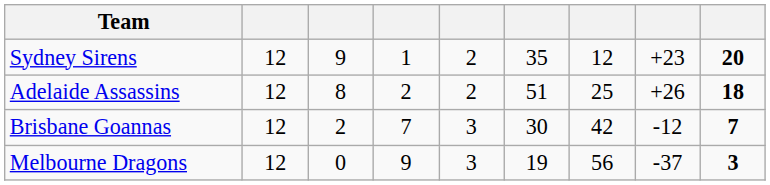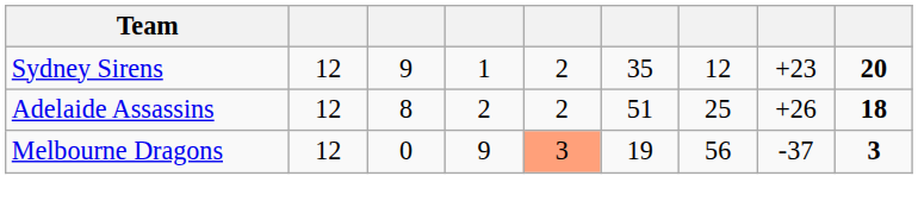 <table class="wikitable" style="text-align:center;">
 <tr>
 <th width=165>Team</th>
 <th width=40></th>
 <th width=40></th>
 <th width=40></th>
 <th width=40></th>
 <th width=40></th>
 <th width=40></th>
 <th width=40></th>
 <th width=40></th>
 </tr>
 <tr>
 <td style="text-align:left;"><a href='#'>Sydney Sirens</a></td>
 <td>12</td>
 <td>9</td>
 <td>1</td>
 <td>2</td>
 <td>35</td>
 <td>12</td>
 <td>+23</td>
 <td><strong>20</strong></td>
 </tr>
 <tr>
 <td style="text-align:left;"><a href='#'>Adelaide Assassins</a></td>
 <td>12</td>
 <td>8</td>
 <td>2</td>
 <td>2</td>
 <td>51</td>
 <td>25</td>
 <td>+26</td>
 <td><strong>18</strong></td>
 </tr>
 <tr>
-<td style="text-align:left;"><a href='#'>Brisbane Goannas</a></td>
-<td>12</td>
-<td>2</td>
-<td>7</td>
-<td>3</td>
-<td>30</td>
-<td>42</td>
-<td>-12</td>
-<td><strong>7</strong></td>
-</tr>
-<tr>
 <td style="text-align:left;"><a href='#'>Melbourne Dragons</a></td>
 <td>12</td>
 <td>0</td>
 <td>9</td>
-<td>3</td>
+<td style="background: lightsalmon;">3</td>
 <td>19</td>
 <td>56</td>
 <td>-37</td>
 <td><strong>3</strong></td>
 </tr>
 </table>
